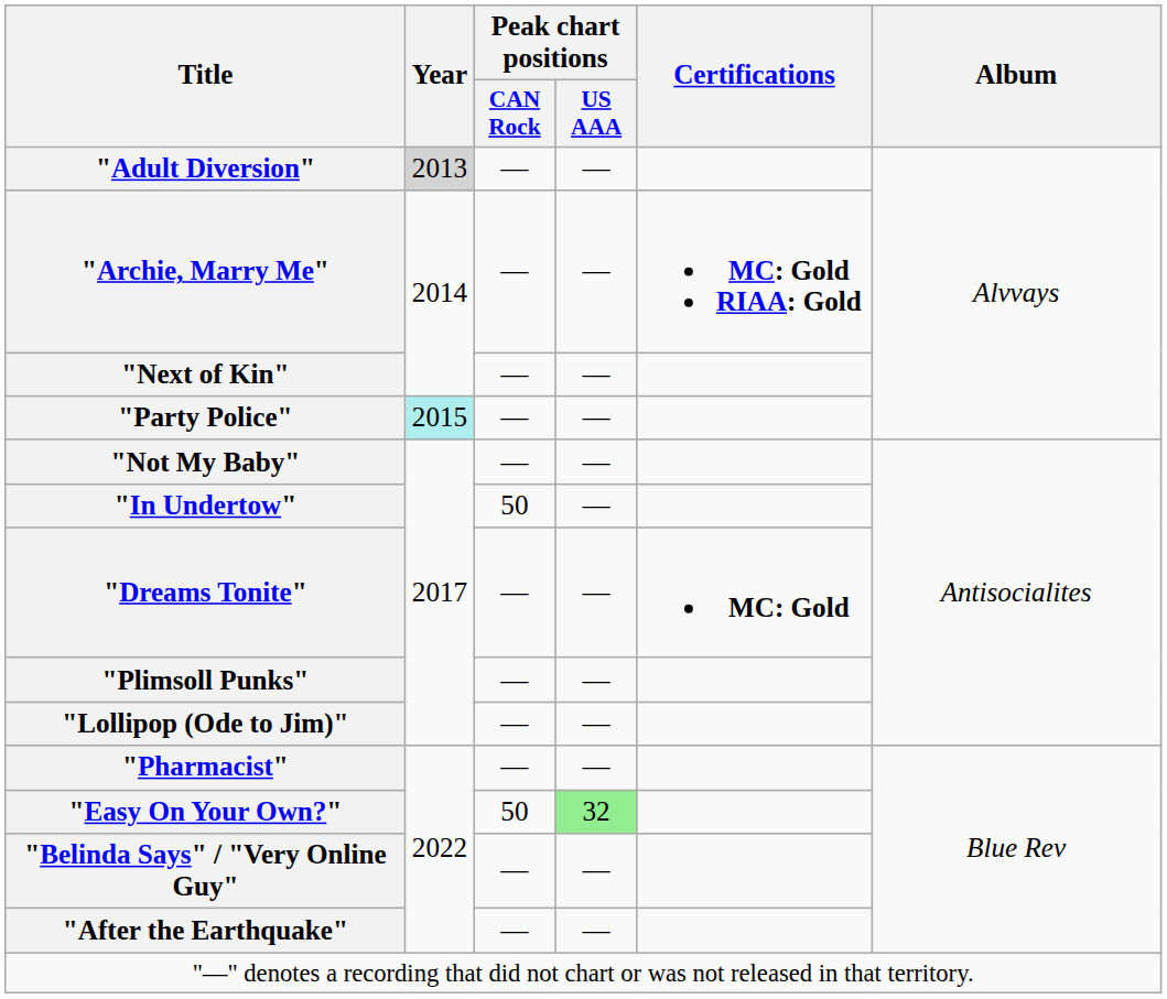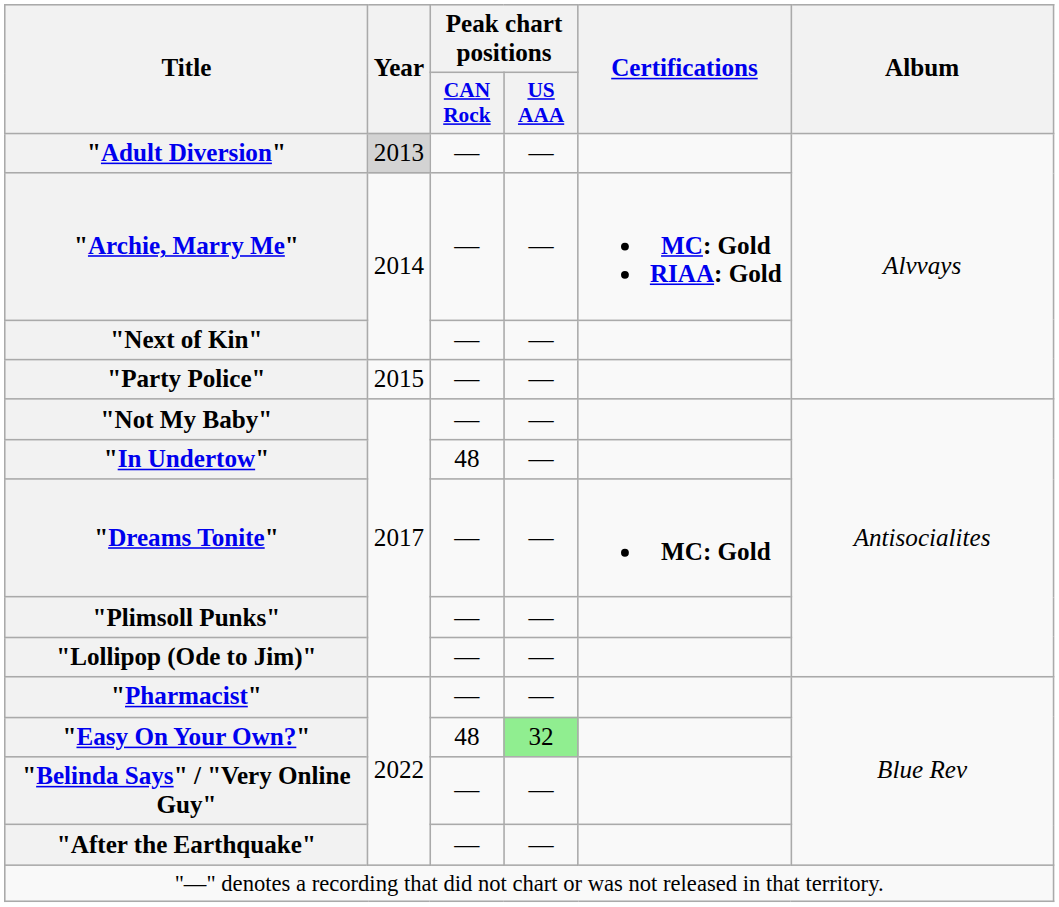 <table class="wikitable plainrowheaders" style="text-align:center;">
 <tr>
 <th scope="col" rowspan="2" style="width:14em;">Title</th>
 <th scope="col" rowspan="2">Year</th>
 <th scope="col" colspan="2">Peak chart positions</th>
 <th scope="col" rowspan="2" style="width:8em;"><a href='#'>Certifications</a></th>
 <th scope="col" rowspan="2" style="width:10em;">Album</th>
 </tr>
 <tr>
 <th scope="col" style="width:3em;font-size:85%;"><a href='#'>CAN<br>Rock</a><br></th>
 <th scope="col" style="width:3em;font-size:85%;"><a href='#'>US<br>AAA</a><br></th>
 </tr>
 <tr>
 <th scope="row">"<a href='#'>Adult Diversion</a>"</th>
 <td style="background: lightgrey;">2013</td>
 <td>—</td>
 <td>—</td>
 <td></td>
 <td rowspan="4"><em>Alvvays</em></td>
 </tr>
 <tr>
 <th scope="row">"<a href='#'>Archie, Marry Me</a>"</th>
 <td rowspan="2">2014</td>
 <td>—</td>
 <td>—</td>
 <td><strong><br><ul><li><a href='#'>MC</a>: Gold</li><li><a href='#'>RIAA</a>: Gold</li></ul></strong></td>
 </tr>
 <tr>
 <th scope="row">"Next of Kin"</th>
 <td>—</td>
 <td>—</td>
 <td></td>
 </tr>
 <tr>
 <th scope="row">"Party Police"</th>
-<td style="background: paleturquoise;">2015</td>
+<td>2015</td>
 <td>—</td>
 <td>—</td>
 <td></td>
 </tr>
 <tr>
 <th scope="row">"Not My Baby"</th>
 <td rowspan="5">2017</td>
 <td>—</td>
 <td>—</td>
 <td></td>
 <td rowspan="5"><em>Antisocialites</em></td>
 </tr>
 <tr>
 <th scope="row">"<a href='#'>In Undertow</a>"</th>
-<td>50</td>
+<td>48</td>
 <td>—</td>
 <td></td>
 </tr>
 <tr>
 <th scope="row">"<a href='#'>Dreams Tonite</a>"</th>
 <td>—</td>
 <td>—</td>
 <td><strong><br><ul><li>MC: Gold</li></ul></strong></td>
 </tr>
 <tr>
 <th scope="row">"Plimsoll Punks"</th>
 <td>—</td>
 <td>—</td>
 <td></td>
 </tr>
 <tr>
 <th scope="row">"Lollipop (Ode to Jim)"</th>
 <td>—</td>
 <td>—</td>
 <td></td>
 </tr>
 <tr>
 <th scope="row">"<a href='#'>Pharmacist</a>"</th>
 <td rowspan="4">2022</td>
 <td>—</td>
 <td>—</td>
 <td></td>
 <td rowspan="4"><em>Blue Rev</em></td>
 </tr>
 <tr>
 <th scope="row">"<a href='#'>Easy On Your Own?</a>"</th>
-<td>50</td>
+<td>48</td>
 <td style="background: lightgreen;">32</td>
 <td></td>
 </tr>
 <tr>
 <th scope="row">"<a href='#'>Belinda Says</a>" / "Very Online Guy"</th>
 <td>—</td>
 <td>—</td>
 <td></td>
 </tr>
 <tr>
 <th scope="row">"After the Earthquake"</th>
 <td>—</td>
 <td>—</td>
 <td></td>
 </tr>
 <tr>
 <td colspan="11" style="font-size:90%">"—" denotes a recording that did not chart or was not released in that territory.</td>
 </tr>
 </table>
